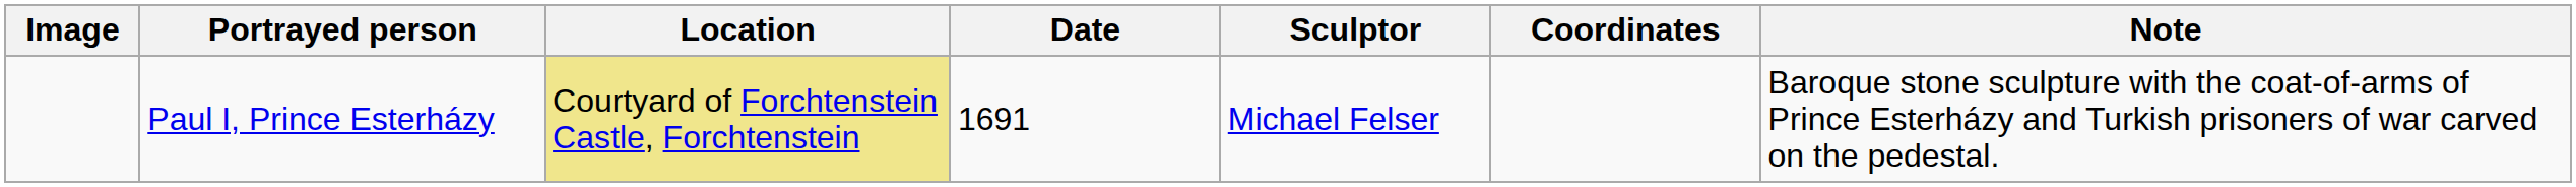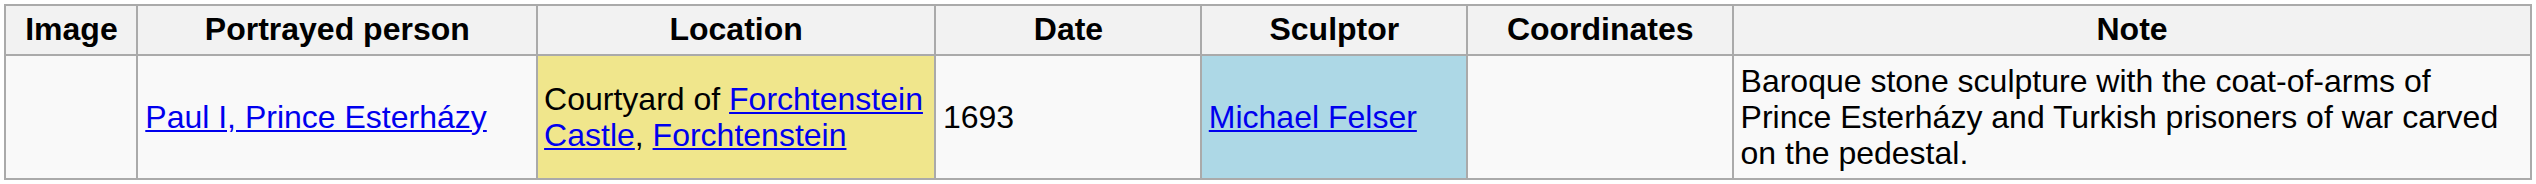 <table class="wikitable sortable"  style="width:100%;">
 <tr>
 <th width="5%" align="left" class="unsortable">Image</th>
 <th width="15%" align="left">Portrayed person</th>
 <th width="15%" align="left">Location</th>
 <th width="10%" align="left">Date</th>
 <th width="10%" align="left">Sculptor</th>
 <th width="10%" align="left">Coordinates</th>
 <th width="30%" align="left">Note</th>
 </tr>
 <tr>
 <td></td>
 <td><a href='#'>Paul I, Prince Esterházy</a></td>
 <td style="background: khaki;">Courtyard of <a href='#'>Forchtenstein Castle</a>, <a href='#'>Forchtenstein</a></td>
-<td>1691</td>
-<td><a href='#'>Michael Felser</a></td>
+<td>1693</td>
+<td style="background: lightblue;"><a href='#'>Michael Felser</a></td>
 <td></td>
 <td>Baroque stone sculpture with the coat-of-arms of Prince Esterházy and Turkish prisoners of war carved on the pedestal.</td>
 </tr>
 </table>
